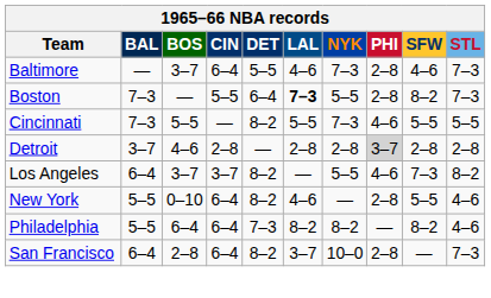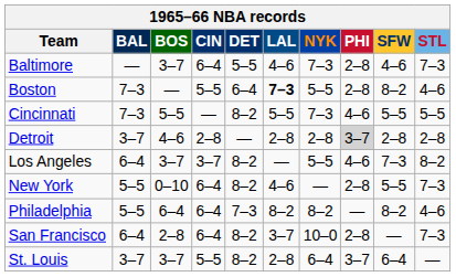 <table class="wikitable" style="font-size:95%; text-align:center;">
 <tr>
 <th colspan=10>1965–66 NBA records</th>
 </tr>
 <tr>
 <th width=100>Team</th>
 <th style="background:#002854;color:#FFFFFF;width=35">BAL</th>
 <th style="background:#006400;color:#FFFFFF;width=35">BOS</th>
 <th style="background:#012F6B;color:#FFFFFF;width=35">CIN</th>
 <th style="background:#012F6B;color:#FFFFFF;width=35">DET</th>
 <th style="background:#004B87;color:#FFFFFF;width=35">LAL</th>
 <th style="background:#003EA4;color:#FF8C00;width=35">NYK</th>
 <th style="background:#C90F2E;color:#FFFFFF;width=35">PHI</th>
 <th style="background:#FFC62C;color:#012F6B;width=35">SFW</th>
 <th style="background:#69B3E6;color:#C70F2E;width=35">STL</th>
 </tr>
 <tr>
 <td style="text-align:left;"><a href='#'>Baltimore</a></td>
 <td>—</td>
 <td>3–7</td>
 <td>6–4</td>
 <td>5–5</td>
 <td>4–6</td>
 <td>7–3</td>
 <td>2–8</td>
 <td>4–6</td>
 <td>7–3</td>
 </tr>
 <tr>
 <td style="text-align:left;"><a href='#'>Boston</a></td>
 <td>7–3</td>
 <td>—</td>
 <td>5–5</td>
 <td>6–4</td>
 <td><strong>7–3</strong></td>
 <td>5–5</td>
 <td>2–8</td>
 <td>8–2</td>
-<td>7–3</td>
+<td>4–6</td>
 </tr>
 <tr>
 <td style="text-align:left;"><a href='#'>Cincinnati</a></td>
 <td>7–3</td>
 <td>5–5</td>
 <td>—</td>
 <td>8–2</td>
 <td>5–5</td>
 <td>7–3</td>
 <td>4–6</td>
 <td>5–5</td>
 <td>5–5</td>
 </tr>
 <tr>
 <td style="text-align:left;"><a href='#'>Detroit</a></td>
 <td>3–7</td>
 <td>4–6</td>
 <td>2–8</td>
 <td>—</td>
 <td>2–8</td>
 <td>2–8</td>
 <td style="background: lightgrey;">3–7</td>
 <td>2–8</td>
 <td>2–8</td>
 </tr>
 <tr>
 <td style="text-align:left;">Los Angeles</td>
 <td>6–4</td>
 <td>3–7</td>
 <td>3–7</td>
 <td>8–2</td>
 <td>—</td>
 <td>5–5</td>
 <td>4–6</td>
 <td>7–3</td>
 <td>8–2</td>
 </tr>
 <tr>
 <td style="text-align:left;"><a href='#'>New York</a></td>
 <td>5–5</td>
 <td>0–10</td>
 <td>6–4</td>
 <td>8–2</td>
 <td>4–6</td>
 <td>—</td>
 <td>2–8</td>
 <td>5–5</td>
-<td>4–6</td>
+<td>7–3</td>
 </tr>
 <tr>
 <td style="text-align:left;"><a href='#'>Philadelphia</a></td>
 <td>5–5</td>
 <td>6–4</td>
 <td>6–4</td>
 <td>7–3</td>
 <td>8–2</td>
 <td>8–2</td>
 <td>—</td>
 <td>8–2</td>
 <td>4–6</td>
 </tr>
 <tr>
 <td style="text-align:left;"><a href='#'>San Francisco</a></td>
 <td>6–4</td>
 <td>2–8</td>
 <td>6–4</td>
 <td>8–2</td>
 <td>3–7</td>
 <td>10–0</td>
 <td>2–8</td>
 <td>—</td>
 <td>7–3</td>
 </tr>
+<tr>
+<td style="text-align:left;"><a href='#'>St. Louis</a></td>
+<td>3–7</td>
+<td>3–7</td>
+<td>5–5</td>
+<td>8–2</td>
+<td>2–8</td>
+<td>6–4</td>
+<td>3–7</td>
+<td>6–4</td>
+<td>—</td>
+</tr>
 </table>
